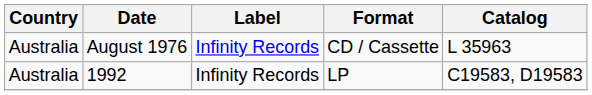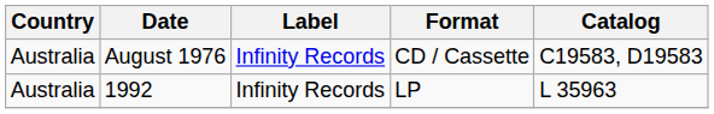 <table class="wikitable">
 <tr>
 <th>Country</th>
 <th>Date</th>
 <th>Label</th>
 <th>Format</th>
 <th>Catalog</th>
 </tr>
 <tr>
 <td>Australia</td>
 <td>August 1976</td>
 <td><a href='#'>Infinity Records</a></td>
 <td>CD / Cassette</td>
-<td>L 35963</td>
+<td>C19583, D19583</td>
 </tr>
 <tr>
 <td>Australia</td>
 <td>1992</td>
 <td>Infinity Records</td>
 <td>LP</td>
-<td>C19583, D19583</td>
+<td>L 35963</td>
 </tr>
 <tr>
 </tr>
 </table>
